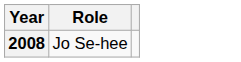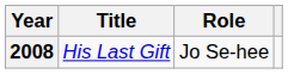 <table class="wikitable plainrowheaders">
 <tr>
 <th scope="col">Year</th>
+<th scope="col">Title</th>
 <th scope="col">Role</th>
 <th scope="col"></th>
 </tr>
 <tr>
 <th scope="row">2008</th>
+<td><em><a href='#'>His Last Gift</a></em></td>
 <td>Jo Se-hee</td>
 <td align="center"></td>
 </tr>
 </table>
